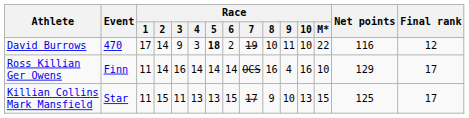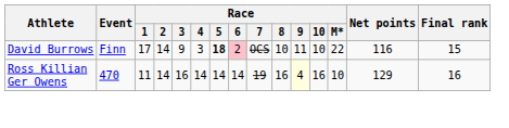 <table class="wikitable" style="font-size:90%">
 <tr>
 <th rowspan=2>Athlete</th>
 <th rowspan=2>Event</th>
 <th colspan=11>Race</th>
 <th rowspan=2>Net points</th>
 <th rowspan=2>Final rank</th>
 </tr>
 <tr style="font-size:95%">
 <th>1</th>
 <th>2</th>
 <th>3</th>
 <th>4</th>
 <th>5</th>
 <th>6</th>
 <th>7</th>
 <th>8</th>
 <th>9</th>
 <th>10</th>
 <th>M*</th>
 </tr>
 <tr align=center>
 <td align=left><a href='#'>David Burrows</a></td>
-<td align=left><a href='#'>470</a></td>
+<td align=left><a href='#'>Finn</a></td>
 <td>17</td>
 <td>14</td>
 <td>9</td>
 <td>3</td>
 <td><strong>18</strong></td>
-<td>2</td>
-<td><s>19</s></td>
+<td style="background: pink;">2</td>
+<td><s>OCS</s></td>
 <td>10</td>
 <td>11</td>
 <td>10</td>
 <td>22</td>
 <td>116</td>
-<td>12</td>
+<td>15</td>
 </tr>
 <tr align=center>
 <td align=left><a href='#'>Ross Killian</a><br><a href='#'>Ger Owens</a></td>
-<td align=left><a href='#'>Finn</a></td>
+<td align=left><a href='#'>470</a></td>
 <td>11</td>
 <td>14</td>
 <td>16</td>
 <td>14</td>
 <td>14</td>
 <td>14</td>
-<td><s>OCS</s></td>
+<td><s>19</s></td>
 <td>16</td>
-<td>4</td>
+<td style="background: lightyellow;">4</td>
 <td>16</td>
 <td>10</td>
 <td>129</td>
-<td>17</td>
-</tr>
-<tr align=center>
-<td align=left><a href='#'>Killian Collins</a><br><a href='#'>Mark Mansfield</a></td>
-<td align=left><a href='#'>Star</a></td>
-<td>11</td>
-<td>15</td>
-<td>11</td>
-<td>13</td>
-<td>13</td>
-<td>15</td>
-<td><s>17</s></td>
-<td>9</td>
-<td>10</td>
-<td>13</td>
-<td>15</td>
-<td>125</td>
-<td>17</td>
+<td>16</td>
 </tr>
 </table>
